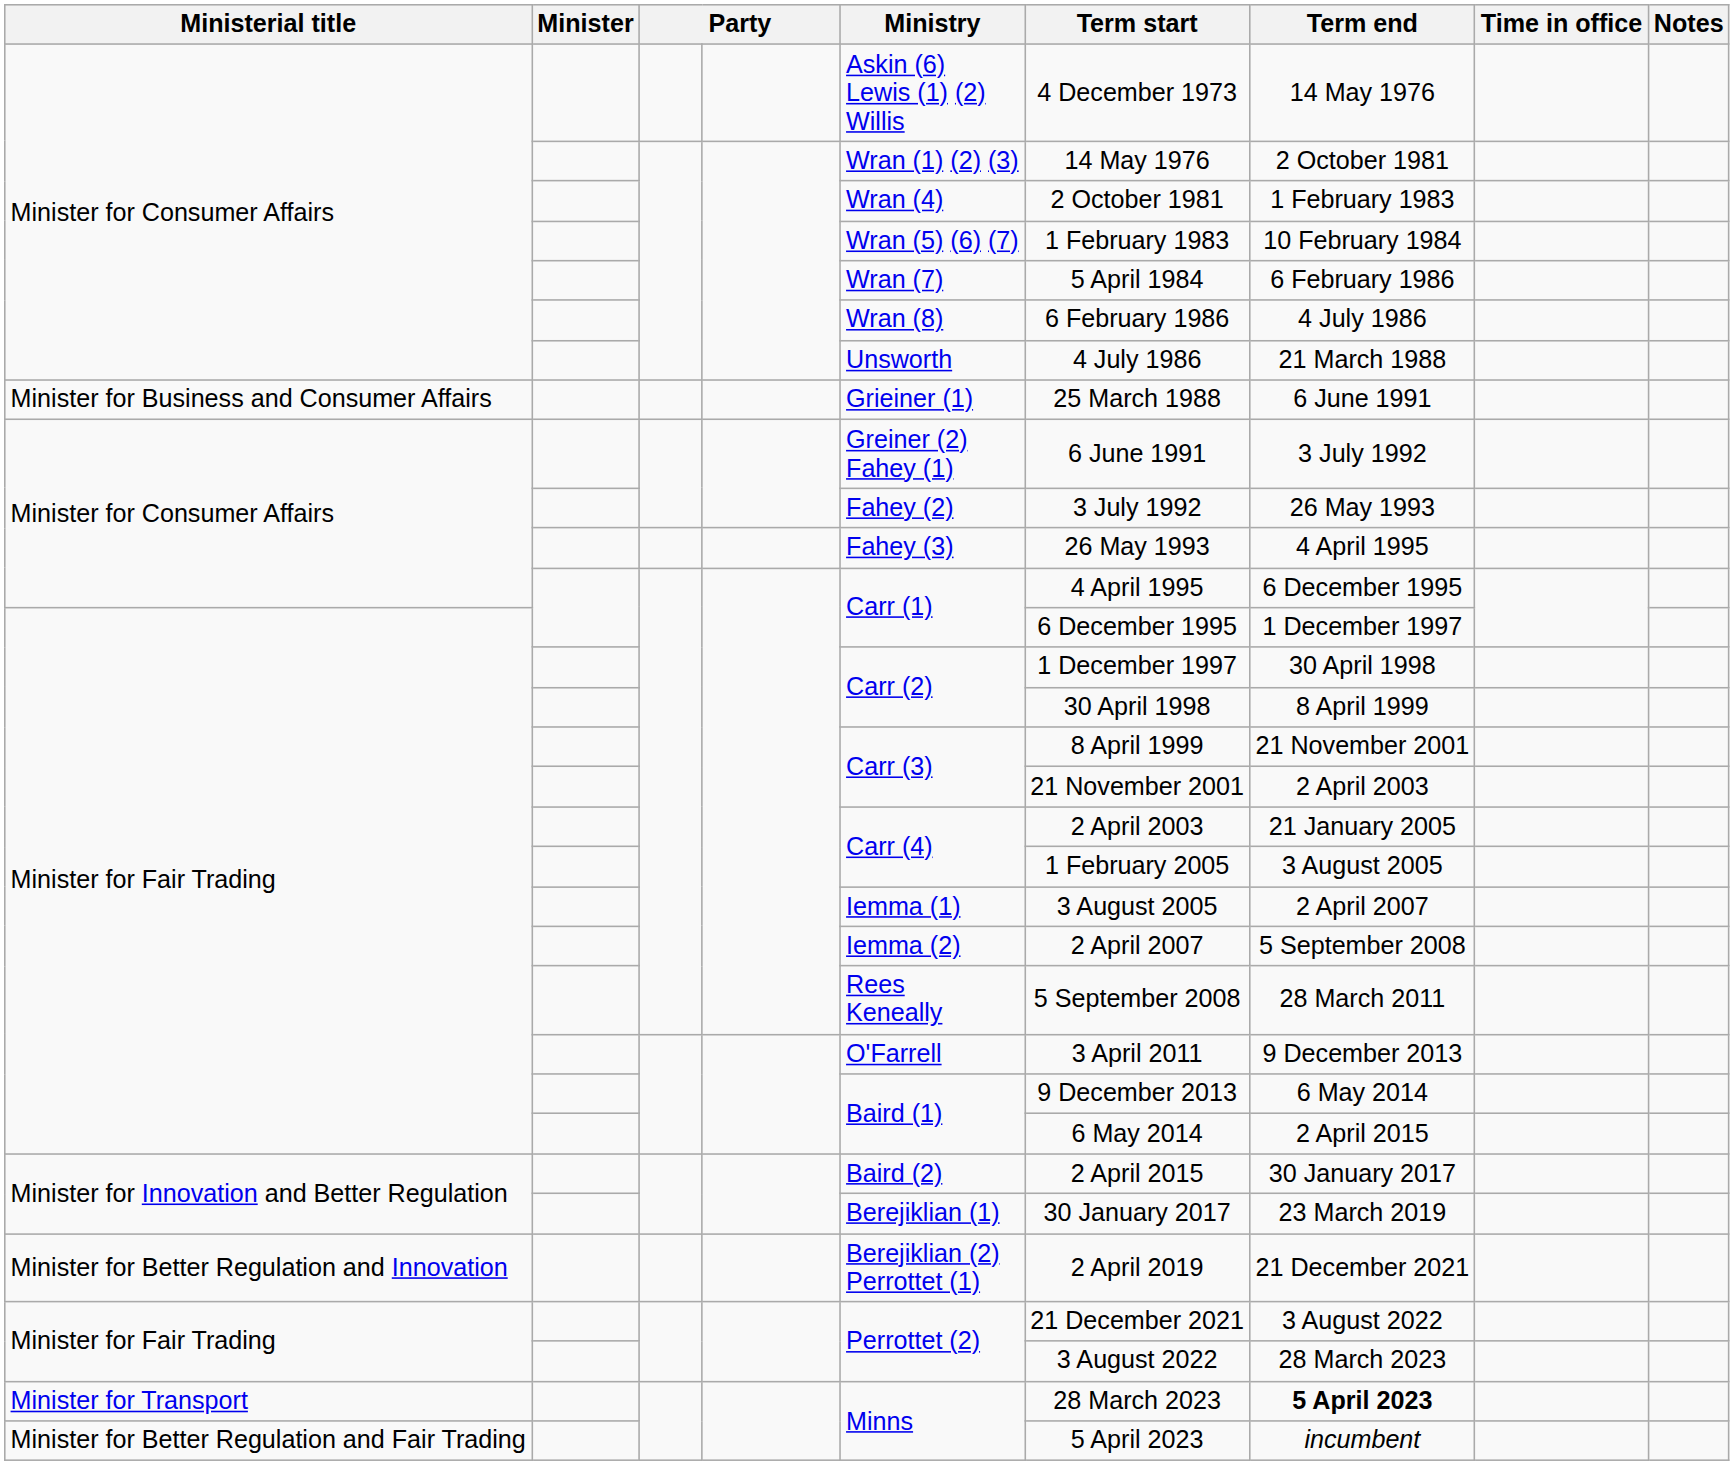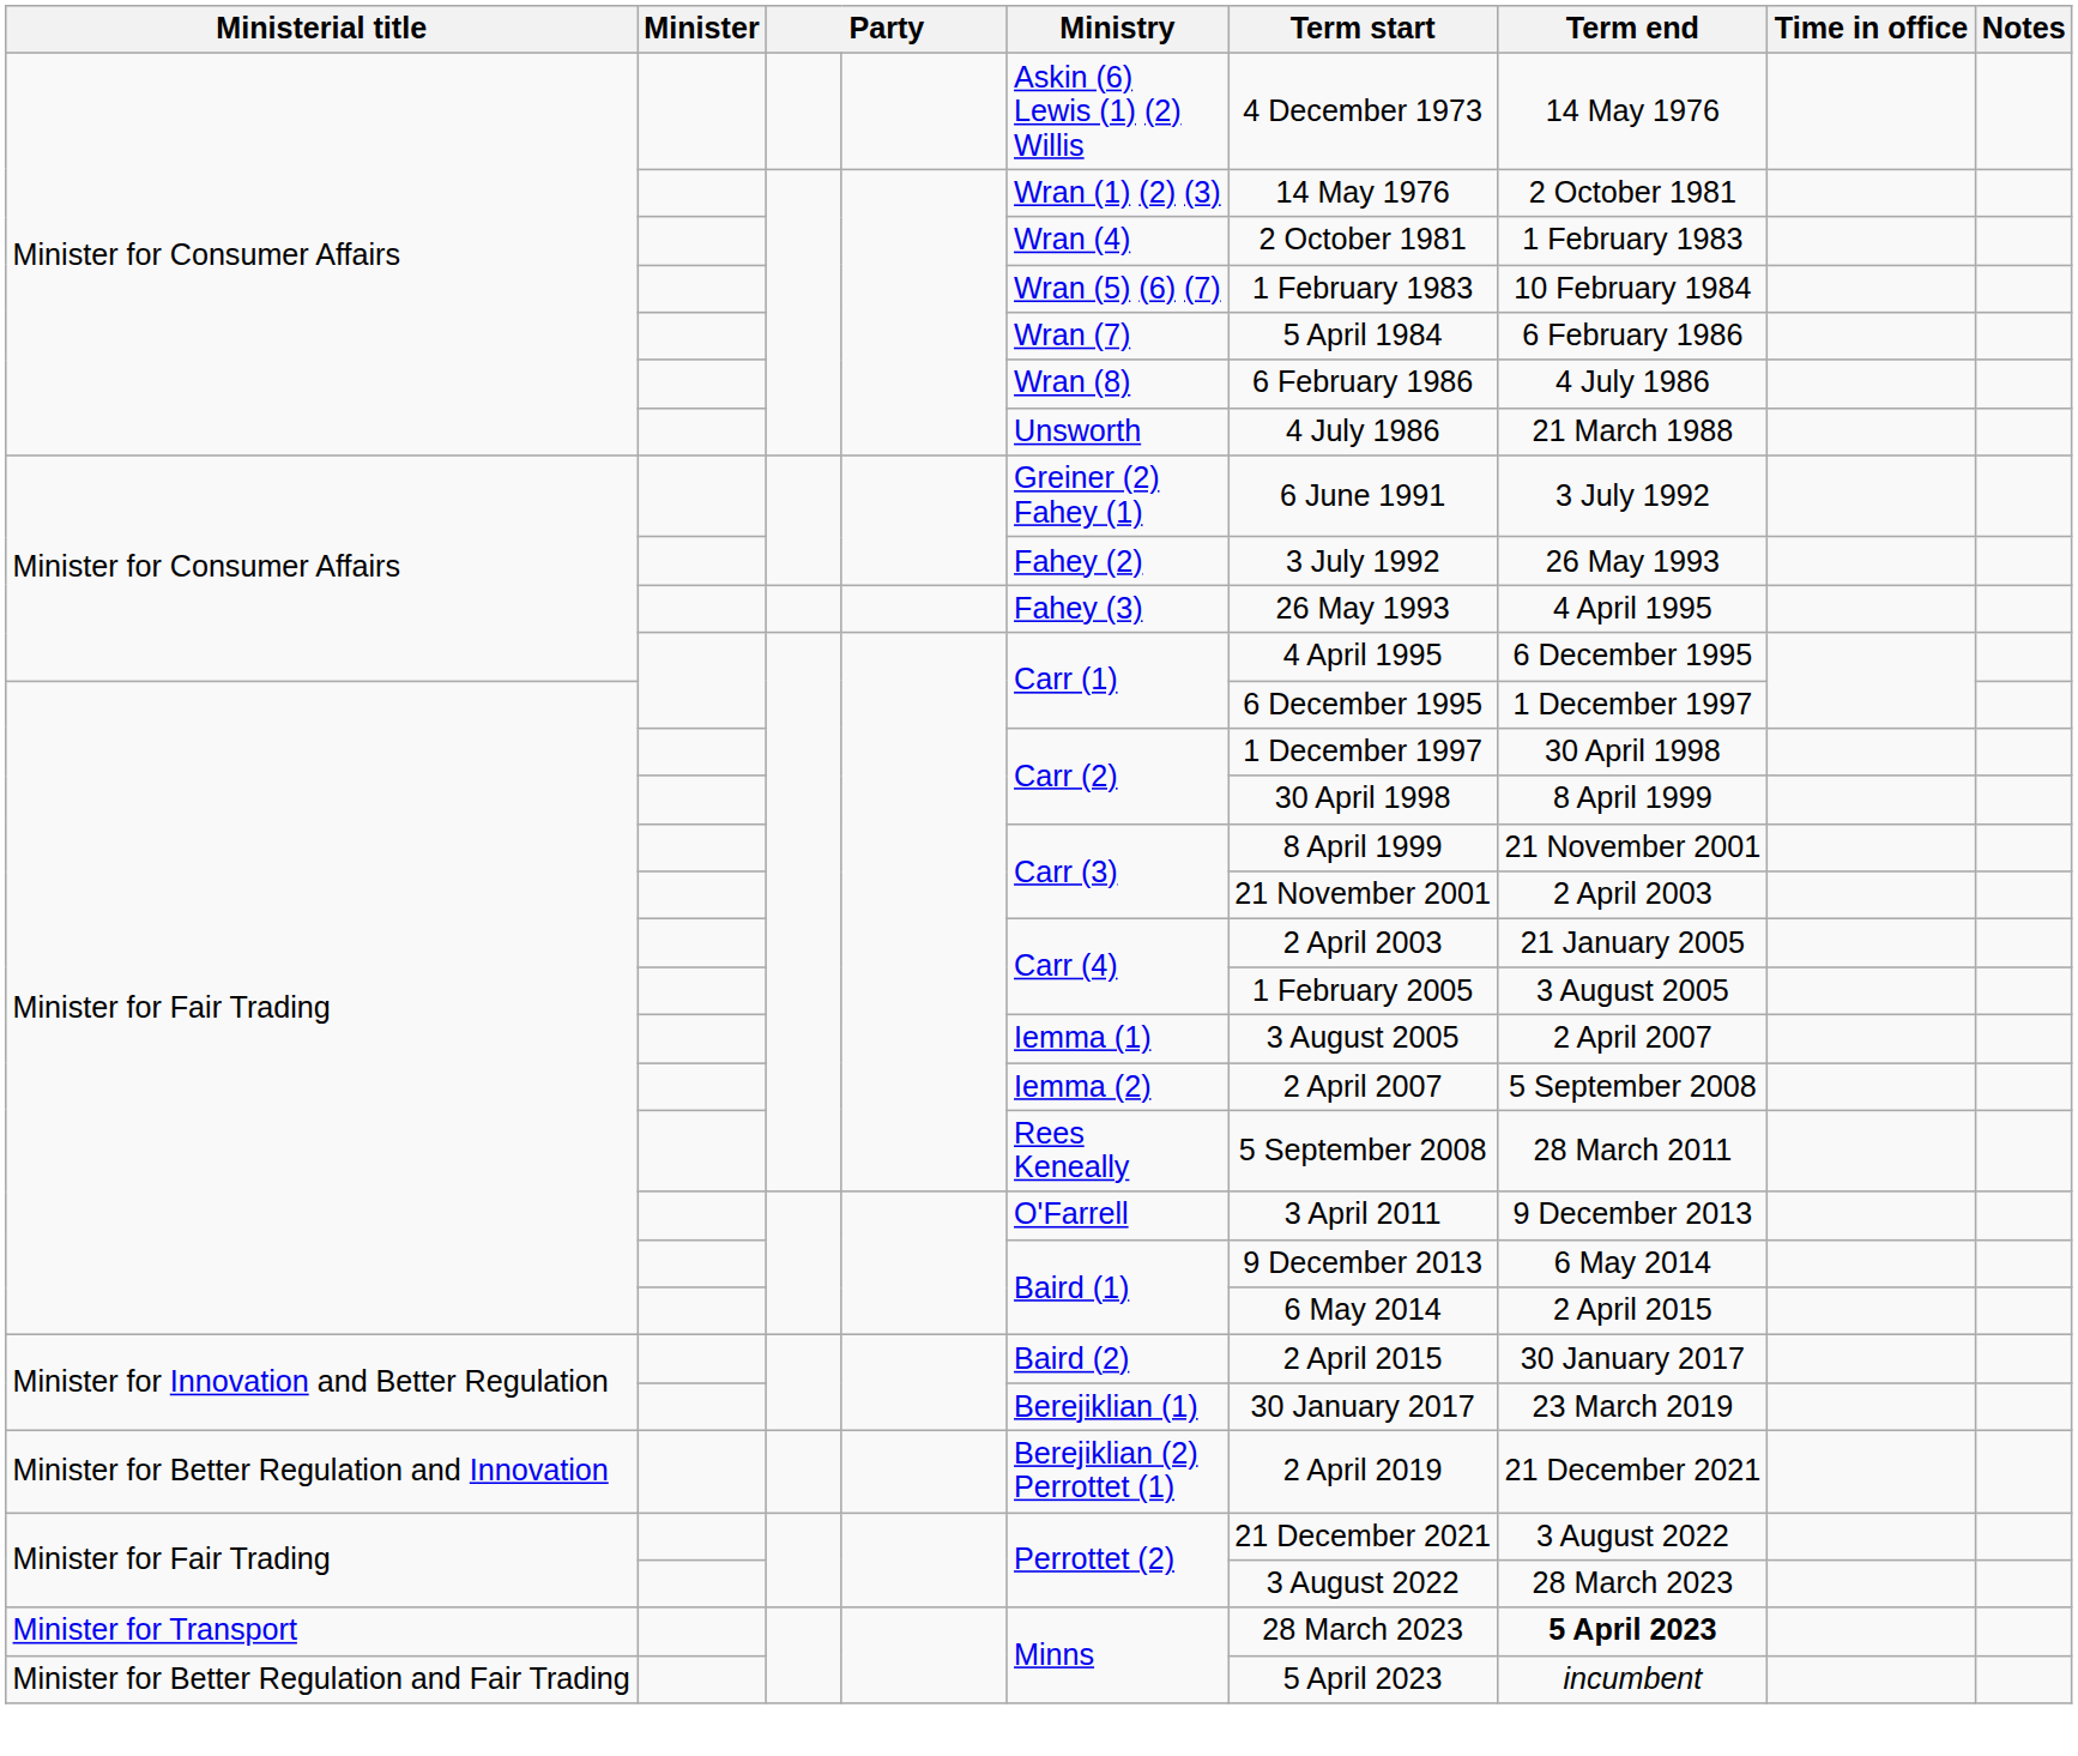 <table class="wikitable sortable">
 <tr>
 <th>Ministerial title</th>
 <th>Minister</th>
 <th colspan="2">Party</th>
 <th>Ministry</th>
 <th data-sort-type="date">Term start</th>
 <th data-sort-type=date>Term end</th>
 <th>Time in office</th>
 <th class="unsortable">Notes</th>
 </tr>
 <tr>
 <td rowspan="7">Minister for Consumer Affairs</td>
 <td></td>
 <td> </td>
 <td></td>
 <td><a href='#'>Askin (6)</a><br><a href='#'>Lewis (1)</a> <a href='#'>(2)</a><br><a href='#'>Willis</a></td>
 <td align=center>4 December 1973</td>
 <td align=center>14 May 1976</td>
 <td align=right></td>
 <td></td>
 </tr>
 <tr>
 <td></td>
 <td rowspan=6 > </td>
 <td rowspan=6></td>
 <td><a href='#'>Wran (1)</a> <a href='#'>(2)</a> <a href='#'>(3)</a></td>
 <td align=center>14 May 1976</td>
 <td align=center>2 October 1981</td>
 <td align=right><strong></strong></td>
 <td></td>
 </tr>
 <tr>
 <td></td>
 <td><a href='#'>Wran (4)</a></td>
 <td align=center>2 October 1981</td>
 <td align=center>1 February 1983</td>
 <td align=right></td>
 <td></td>
 </tr>
 <tr>
 <td></td>
 <td><a href='#'>Wran (5)</a>  <a href='#'>(6)</a> <a href='#'>(7)</a></td>
 <td align=center>1 February 1983</td>
 <td align=center>10 February 1984</td>
 <td align=right></td>
 <td></td>
 </tr>
 <tr>
 <td></td>
 <td><a href='#'>Wran (7)</a></td>
 <td align=center>5 April 1984</td>
 <td align=center>6 February 1986</td>
 <td align=right></td>
 <td></td>
 </tr>
 <tr>
 <td></td>
 <td><a href='#'>Wran (8)</a></td>
 <td align=center>6 February 1986</td>
 <td align=center>4 July 1986</td>
 <td align=right></td>
 <td></td>
 </tr>
 <tr>
 <td></td>
 <td><a href='#'>Unsworth</a></td>
 <td align=center>4 July 1986</td>
 <td align=center>21 March 1988</td>
-<td align=right></td>
-<td></td>
-</tr>
-<tr>
-<td>Minister for Business and Consumer Affairs</td>
-<td></td>
-<td> </td>
-<td></td>
-<td><a href='#'>Grieiner (1)</a></td>
-<td align=center>25 March 1988</td>
-<td align=center>6 June 1991</td>
 <td align=right></td>
 <td></td>
 </tr>
 <tr>
 <td rowspan="4">Minister for Consumer Affairs</td>
 <td></td>
 <td rowspan=2 > </td>
 <td rowspan=2></td>
 <td><a href='#'>Greiner (2)</a><br><a href='#'>Fahey (1)</a></td>
 <td align=center>6 June 1991</td>
 <td align=center>3 July 1992</td>
 <td align=right></td>
 <td></td>
 </tr>
 <tr>
 <td></td>
 <td><a href='#'>Fahey (2)</a></td>
 <td align=center>3 July 1992</td>
 <td align=center>26 May 1993</td>
 <td align=right></td>
 <td></td>
 </tr>
 <tr>
 <td></td>
 <td> </td>
 <td></td>
 <td><a href='#'>Fahey (3)</a></td>
 <td align=center>26 May 1993</td>
 <td align=center>4 April 1995</td>
 <td align=right></td>
 <td></td>
 </tr>
 <tr>
 <td rowspan=2></td>
 <td rowspan=11 > </td>
 <td rowspan=11></td>
 <td rowspan=2><a href='#'>Carr (1)</a></td>
 <td align=center>4 April 1995</td>
 <td align=center>6 December 1995</td>
 <td rowspan=2 align=right></td>
 <td></td>
 </tr>
 <tr>
 <td rowspan=13>Minister for Fair Trading</td>
 <td align=center>6 December 1995</td>
 <td align=center>1 December 1997</td>
 <td></td>
 </tr>
 <tr>
 <td></td>
 <td rowspan=2><a href='#'>Carr (2)</a></td>
 <td align=center>1 December 1997</td>
 <td align=center>30 April 1998</td>
 <td align=right></td>
 <td></td>
 </tr>
 <tr>
 <td></td>
 <td align=center>30 April 1998</td>
 <td align=center>8 April 1999</td>
 <td align=right></td>
 <td></td>
 </tr>
 <tr>
 <td></td>
 <td rowspan=2><a href='#'>Carr (3)</a></td>
 <td align=center>8 April 1999</td>
 <td align=center>21 November 2001</td>
 <td align=right></td>
 <td></td>
 </tr>
 <tr>
 <td></td>
 <td align=center>21 November 2001</td>
 <td align=center>2 April 2003</td>
 <td align=right></td>
 <td></td>
 </tr>
 <tr>
 <td></td>
 <td rowspan=2><a href='#'>Carr (4)</a></td>
 <td align=center>2 April 2003</td>
 <td align=center>21 January 2005</td>
 <td align=right></td>
 <td></td>
 </tr>
 <tr>
 <td></td>
 <td align=center>1 February 2005</td>
 <td align=center>3 August 2005</td>
 <td align=right></td>
 <td></td>
 </tr>
 <tr>
 <td></td>
 <td><a href='#'>Iemma (1)</a></td>
 <td align=center>3 August 2005</td>
 <td align=center>2 April 2007</td>
 <td align=right></td>
 <td></td>
 </tr>
 <tr>
 <td></td>
 <td><a href='#'>Iemma (2)</a></td>
 <td align=center>2 April 2007</td>
 <td align=center>5 September 2008</td>
 <td align=right></td>
 <td></td>
 </tr>
 <tr>
 <td></td>
 <td><a href='#'>Rees</a><br><a href='#'>Keneally</a></td>
 <td align=center>5 September 2008</td>
 <td align=center>28 March 2011</td>
 <td align=right></td>
 <td></td>
 </tr>
 <tr>
 <td></td>
 <td rowspan=3 > </td>
 <td rowspan=3></td>
 <td><a href='#'>O'Farrell</a></td>
 <td align=center>3 April 2011</td>
 <td align=center>9 December 2013</td>
 <td align=right></td>
 <td></td>
 </tr>
 <tr>
 <td></td>
 <td rowspan=2><a href='#'>Baird (1)</a></td>
 <td align=center>9 December 2013</td>
 <td align=center>6 May 2014</td>
 <td align=right></td>
 <td></td>
 </tr>
 <tr>
 <td></td>
 <td align=center>6 May 2014</td>
 <td align=center>2 April 2015</td>
 <td align=right></td>
 <td></td>
 </tr>
 <tr>
 <td rowspan="2">Minister for <a href='#'>Innovation</a> and Better Regulation</td>
 <td></td>
 <td rowspan=2 > </td>
 <td rowspan=2 width=8%></td>
 <td><a href='#'>Baird (2)</a></td>
 <td align=center>2 April 2015</td>
 <td align=center>30 January 2017</td>
 <td align=right></td>
 <td></td>
 </tr>
 <tr>
 <td></td>
 <td><a href='#'>Berejiklian (1)</a></td>
 <td align=center>30 January 2017</td>
 <td align=center>23 March 2019</td>
 <td align=right></td>
 <td></td>
 </tr>
 <tr>
 <td>Minister for Better Regulation and <a href='#'>Innovation</a></td>
 <td></td>
 <td> </td>
 <td></td>
 <td><a href='#'>Berejiklian (2)</a><br><a href='#'>Perrottet (1)</a></td>
 <td align=center>2 April 2019</td>
 <td align=center>21 December 2021</td>
 <td align=right></td>
 <td></td>
 </tr>
 <tr>
 <td rowspan=2>Minister for Fair Trading</td>
 <td></td>
 <td rowspan=2 > </td>
 <td rowspan=2></td>
 <td rowspan=2><a href='#'>Perrottet (2)</a></td>
 <td align=center>21 December 2021</td>
 <td align=center>3 August 2022</td>
 <td align=right></td>
 <td></td>
 </tr>
 <tr>
 <td></td>
 <td align=center>3 August 2022</td>
 <td align=center>28 March 2023</td>
 <td align=right></td>
 <td></td>
 </tr>
 <tr>
 <td><a href='#'>Minister for Transport</a></td>
 <td></td>
 <td rowspan=2 > </td>
 <td rowspan=2></td>
 <td rowspan=2><a href='#'>Minns</a></td>
 <td align=center>28 March 2023</td>
 <td align=center><strong>5 April 2023</strong></td>
 <td align=right></td>
 <td></td>
 </tr>
 <tr>
 <td>Minister for Better Regulation and Fair Trading</td>
 <td></td>
 <td align=center>5 April 2023</td>
 <td align=center><em>incumbent</em></td>
 <td align=right></td>
 <td></td>
 </tr>
 </table>
